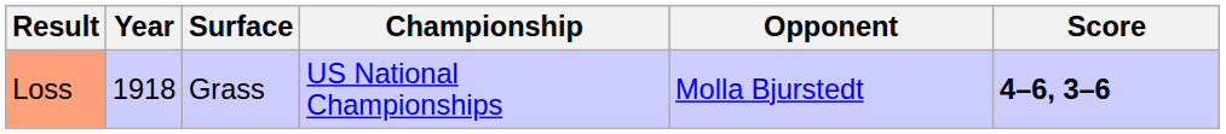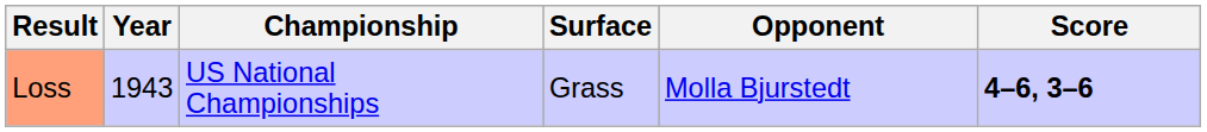 <table class='sortable wikitable'>
 <tr>
 <th style="width:40px">Result</th>
 <th style="width:30px">Year</th>
+<th style="width:200px">Championship</th>
 <th style="width:50px">Surface</th>
-<th style="width:200px">Championship</th>
 <th style="width:175px">Opponent</th>
 <th style="width:120px" class="unsortable">Score</th>
 </tr>
 <tr style="background:#ccf;">
 <td style="background:#ffa07a;">Loss</td>
-<td>1918</td>
+<td>1943</td>
+<td><a href='#'>US National Championships</a></td>
 <td>Grass</td>
-<td><a href='#'>US National Championships</a></td>
 <td> <a href='#'>Molla Bjurstedt</a></td>
 <td><strong>4–6, 3–6</strong></td>
 </tr>
 </table>
